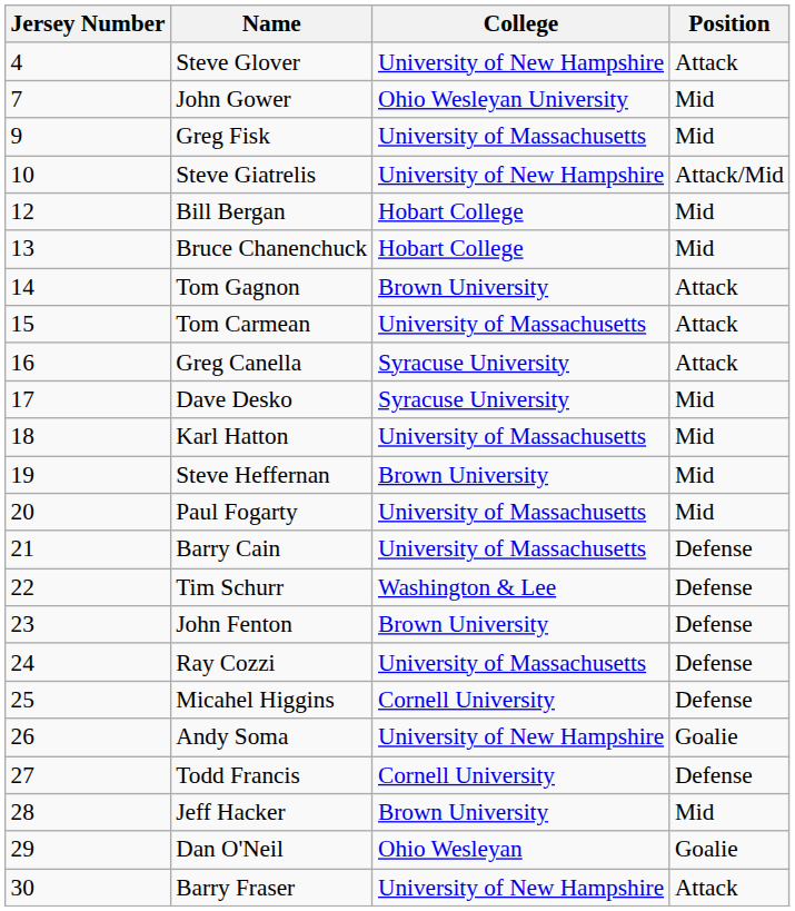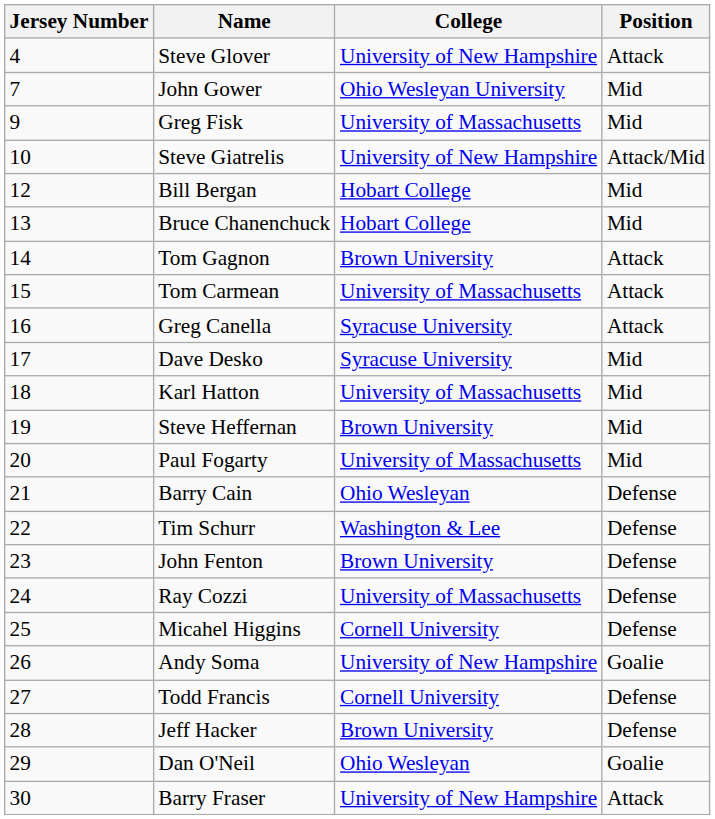 <table class="wikitable">
 <tr>
 <th>Jersey Number</th>
 <th>Name</th>
 <th>College</th>
 <th>Position</th>
 </tr>
 <tr>
 <td>4</td>
 <td>Steve Glover</td>
 <td><a href='#'>University of New Hampshire</a></td>
 <td>Attack</td>
 </tr>
 <tr>
 <td>7</td>
 <td>John Gower</td>
 <td><a href='#'>Ohio Wesleyan University</a></td>
 <td>Mid</td>
 </tr>
 <tr>
 <td>9</td>
 <td>Greg Fisk</td>
 <td><a href='#'>University of Massachusetts</a></td>
 <td>Mid</td>
 </tr>
 <tr>
 <td>10</td>
 <td>Steve Giatrelis</td>
 <td><a href='#'>University of New Hampshire</a></td>
 <td>Attack/Mid</td>
 </tr>
 <tr>
 <td>12</td>
 <td>Bill Bergan</td>
 <td><a href='#'>Hobart College</a></td>
 <td>Mid</td>
 </tr>
 <tr>
 <td>13</td>
 <td>Bruce Chanenchuck</td>
 <td><a href='#'>Hobart College</a></td>
 <td>Mid</td>
 </tr>
 <tr>
 <td>14</td>
 <td>Tom Gagnon</td>
 <td><a href='#'>Brown University</a></td>
 <td>Attack</td>
 </tr>
 <tr>
 <td>15</td>
 <td>Tom Carmean</td>
 <td><a href='#'>University of Massachusetts</a></td>
 <td>Attack</td>
 </tr>
 <tr>
 <td>16</td>
 <td>Greg Canella</td>
 <td><a href='#'>Syracuse University</a></td>
 <td>Attack</td>
 </tr>
 <tr>
 <td>17</td>
 <td>Dave Desko</td>
 <td><a href='#'>Syracuse University</a></td>
 <td>Mid</td>
 </tr>
 <tr>
 <td>18</td>
 <td>Karl Hatton</td>
 <td><a href='#'>University of Massachusetts</a></td>
 <td>Mid</td>
 </tr>
 <tr>
 <td>19</td>
 <td>Steve Heffernan</td>
 <td><a href='#'>Brown University</a></td>
 <td>Mid</td>
 </tr>
 <tr>
 <td>20</td>
 <td>Paul Fogarty</td>
 <td><a href='#'>University of Massachusetts</a></td>
 <td>Mid</td>
 </tr>
 <tr>
 <td>21</td>
 <td>Barry Cain</td>
-<td><a href='#'>University of Massachusetts</a></td>
+<td><a href='#'>Ohio Wesleyan</a></td>
 <td>Defense</td>
 </tr>
 <tr>
 <td>22</td>
 <td>Tim Schurr</td>
 <td><a href='#'>Washington & Lee</a></td>
 <td>Defense</td>
 </tr>
 <tr>
 <td>23</td>
 <td>John Fenton</td>
 <td><a href='#'>Brown University</a></td>
 <td>Defense</td>
 </tr>
 <tr>
 <td>24</td>
 <td>Ray Cozzi</td>
 <td><a href='#'>University of Massachusetts</a></td>
 <td>Defense</td>
 </tr>
 <tr>
 <td>25</td>
 <td>Micahel Higgins</td>
 <td><a href='#'>Cornell University</a></td>
 <td>Defense</td>
 </tr>
 <tr>
 <td>26</td>
 <td>Andy Soma</td>
 <td><a href='#'>University of New Hampshire</a></td>
 <td>Goalie</td>
 </tr>
 <tr>
 <td>27</td>
 <td>Todd Francis</td>
 <td><a href='#'>Cornell University</a></td>
 <td>Defense</td>
 </tr>
 <tr>
 <td>28</td>
 <td>Jeff Hacker</td>
 <td><a href='#'>Brown University</a></td>
-<td>Mid</td>
+<td>Defense</td>
 </tr>
 <tr>
 <td>29</td>
 <td>Dan O'Neil</td>
 <td><a href='#'>Ohio Wesleyan</a></td>
 <td>Goalie</td>
 </tr>
 <tr>
 <td>30</td>
 <td>Barry Fraser</td>
 <td><a href='#'>University of New Hampshire</a></td>
 <td>Attack</td>
 </tr>
 <tr>
 </tr>
 </table>
